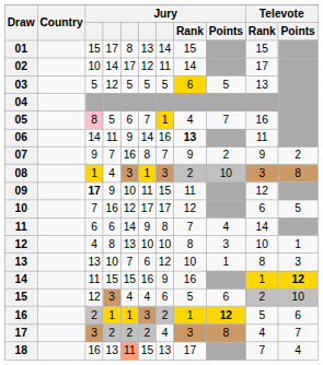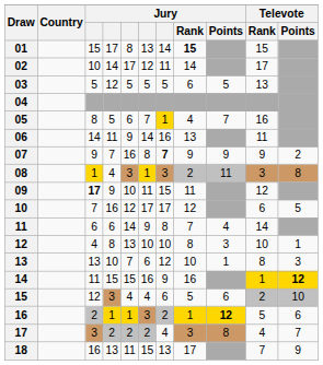 <table class="sortable wikitable collapsible plainrowheaders" style="text-align:center;">
 <tr>
 </tr>
 <tr>
 <th scope="col" rowspan="2">Draw</th>
 <th scope="col" rowspan="2">Country</th>
 <th scope="col" colspan="7">Jury</th>
 <th scope="col" colspan="2">Televote</th>
 </tr>
 <tr>
 <th scope="col"><small></small></th>
 <th scope="col"><small></small></th>
 <th scope="col"><small></small></th>
 <th scope="col"><small></small></th>
 <th scope="col"><small></small></th>
 <th scope="col">Rank</th>
 <th scope="col">Points</th>
 <th scope="col">Rank</th>
 <th scope="col">Points</th>
 </tr>
 <tr>
 <th scope="row" style="text-align:center;">01</th>
 <td style="text-align:left;"></td>
 <td>15</td>
 <td>17</td>
 <td>8</td>
 <td>13</td>
 <td>14</td>
-<td>15</td>
+<td><strong>15</strong></td>
 <td style="background:#AAAAAA;"></td>
 <td>15</td>
 <td style="background:#AAAAAA;"></td>
 </tr>
 <tr>
 <th scope="row" style="text-align:center;">02</th>
 <td style="text-align:left;"></td>
 <td>10</td>
 <td>14</td>
 <td>17</td>
 <td>12</td>
 <td>11</td>
 <td>14</td>
 <td style="background:#AAAAAA;"></td>
 <td>17</td>
 <td style="background:#AAAAAA;"></td>
 </tr>
 <tr>
 <th scope="row" style="text-align:center;">03</th>
 <td style="text-align:left;"></td>
 <td>5</td>
 <td>12</td>
 <td>5</td>
 <td>5</td>
 <td>5</td>
-<td style="background: gold;">6</td>
+<td>6</td>
 <td>5</td>
 <td>13</td>
 <td style="background:#AAAAAA;"></td>
 </tr>
 <tr class="sortbottom">
 <th scope="row" style="text-align:center;">04</th>
 <td style="text-align:left;"></td>
 <td style="background:#AAAAAA;"></td>
 <td style="background:#AAAAAA;"></td>
 <td style="background:#AAAAAA;"></td>
 <td style="background:#AAAAAA;"></td>
 <td style="background:#AAAAAA;"></td>
 <td style="background:#AAAAAA;"></td>
 <td style="background:#AAAAAA;"></td>
 <td style="background:#AAAAAA;"></td>
 <td style="background:#AAAAAA;"></td>
 </tr>
 <tr>
 <th scope="row" style="text-align:center;">05</th>
 <td style="text-align:left;"></td>
-<td style="background: pink;">8</td>
+<td>8</td>
 <td>5</td>
 <td>6</td>
 <td>7</td>
 <td style="background:gold;">1</td>
 <td>4</td>
 <td>7</td>
 <td>16</td>
 <td style="background:#AAAAAA;"></td>
 </tr>
 <tr>
 <th scope="row" style="text-align:center;">06</th>
 <td style="text-align:left;"></td>
 <td>14</td>
 <td>11</td>
 <td>9</td>
 <td>14</td>
 <td>16</td>
-<td><strong>13</strong></td>
+<td>13</td>
 <td style="background:#AAAAAA;"></td>
 <td>11</td>
 <td style="background:#AAAAAA;"></td>
 </tr>
 <tr>
 <th scope="row" style="text-align:center;">07</th>
 <td style="text-align:left;"></td>
 <td>9</td>
 <td>7</td>
 <td>16</td>
 <td>8</td>
-<td>7</td>
+<td><strong>7</strong></td>
 <td>9</td>
-<td>2</td>
+<td>9</td>
 <td>9</td>
 <td>2</td>
 </tr>
 <tr>
 <th scope="row" style="text-align:center;">08</th>
 <td style="text-align:left;"></td>
 <td style="background:gold;">1</td>
 <td>4</td>
 <td style="background:#CC9966;">3</td>
 <td style="background:gold;">1</td>
 <td style="background:#CC9966;">3</td>
 <td style="background:silver;">2</td>
-<td style="background:silver;">10</td>
+<td style="background:silver;">11</td>
 <td style="background:#CC9966;">3</td>
 <td style="background:#CC9966;">8</td>
 </tr>
 <tr>
 <th scope="row" style="text-align:center;">09</th>
 <td style="text-align:left;"></td>
 <td><strong>17</strong></td>
 <td>9</td>
 <td>10</td>
 <td>11</td>
 <td>15</td>
 <td>11</td>
 <td style="background:#AAAAAA;"></td>
 <td>12</td>
 <td style="background:#AAAAAA;"></td>
 </tr>
 <tr>
 <th scope="row" style="text-align:center;">10</th>
 <td style="text-align:left;"></td>
 <td>7</td>
 <td>16</td>
 <td>12</td>
 <td>17</td>
 <td>17</td>
 <td>12</td>
 <td style="background:#AAAAAA;"></td>
 <td>6</td>
 <td>5</td>
 </tr>
 <tr>
 <th scope="row" style="text-align:center;">11</th>
 <td style="text-align:left;"></td>
 <td>6</td>
 <td>6</td>
 <td>14</td>
 <td>9</td>
 <td>8</td>
 <td>7</td>
 <td>4</td>
 <td>14</td>
 <td style="background:#AAAAAA;"></td>
 </tr>
 <tr>
 <th scope="row" style="text-align:center;">12</th>
 <td style="text-align:left;"></td>
 <td>4</td>
 <td>8</td>
 <td>13</td>
 <td>10</td>
 <td>10</td>
 <td>8</td>
 <td>3</td>
 <td>10</td>
 <td>1</td>
 </tr>
 <tr>
 <th scope="row" style="text-align:center;">13</th>
 <td style="text-align:left;"></td>
 <td>13</td>
 <td>10</td>
 <td>7</td>
 <td>6</td>
 <td>12</td>
 <td>10</td>
 <td>1</td>
 <td>8</td>
 <td>3</td>
 </tr>
 <tr>
 <th scope="row" style="text-align:center;">14</th>
 <td style="text-align:left;"></td>
 <td>11</td>
 <td>15</td>
 <td>15</td>
 <td>16</td>
 <td>9</td>
 <td>16</td>
 <td style="background:#AAAAAA;"></td>
 <td style="background:gold;">1</td>
 <td style="background:gold;"><strong>12</strong></td>
 </tr>
 <tr>
 <th scope="row" style="text-align:center;">15</th>
 <td style="text-align:left;"></td>
 <td>12</td>
 <td style="background:#CC9966;">3</td>
 <td>4</td>
 <td>4</td>
 <td>6</td>
 <td>5</td>
 <td>6</td>
 <td style="background:silver;">2</td>
 <td style="background:silver;">10</td>
 </tr>
 <tr>
 <th scope="row" style="text-align:center;">16</th>
 <td style="text-align:left;"></td>
 <td style="background:silver;">2</td>
 <td style="background:gold;">1</td>
 <td style="background:gold;">1</td>
 <td style="background:#CC9966;">3</td>
 <td style="background:silver;">2</td>
 <td style="background:gold;">1</td>
 <td style="background:gold;"><strong>12</strong></td>
 <td>5</td>
 <td>6</td>
 </tr>
 <tr>
 <th scope="row" style="text-align:center;">17</th>
 <td style="text-align:left;"></td>
 <td style="background:#CC9966;">3</td>
 <td style="background:silver;">2</td>
 <td style="background:silver;">2</td>
 <td style="background:silver;">2</td>
 <td>4</td>
 <td style="background:#CC9966;">3</td>
 <td style="background:#CC9966;">8</td>
 <td>4</td>
 <td>7</td>
 </tr>
 <tr>
 <th scope="row" style="text-align:center;">18</th>
 <td style="text-align:left;"></td>
 <td>16</td>
 <td>13</td>
-<td style="background: lightsalmon;">11</td>
+<td>11</td>
 <td>15</td>
 <td>13</td>
 <td>17</td>
 <td style="background:#AAAAAA;"></td>
 <td>7</td>
-<td>4</td>
+<td>9</td>
 </tr>
 </table>
